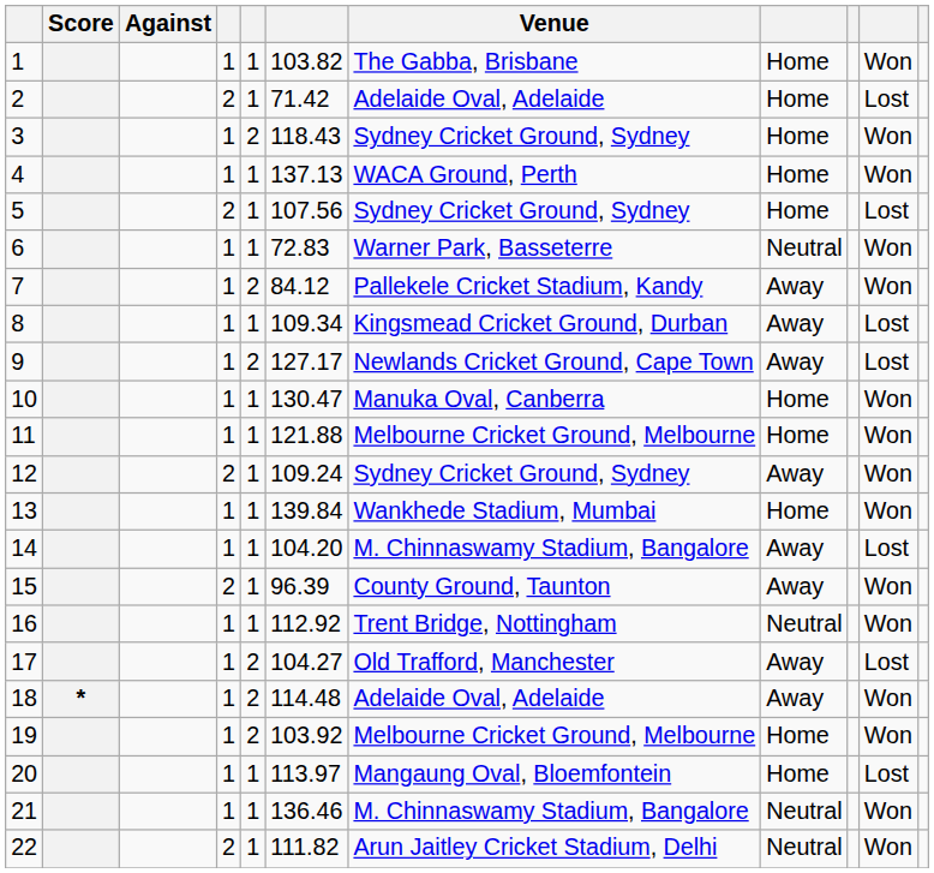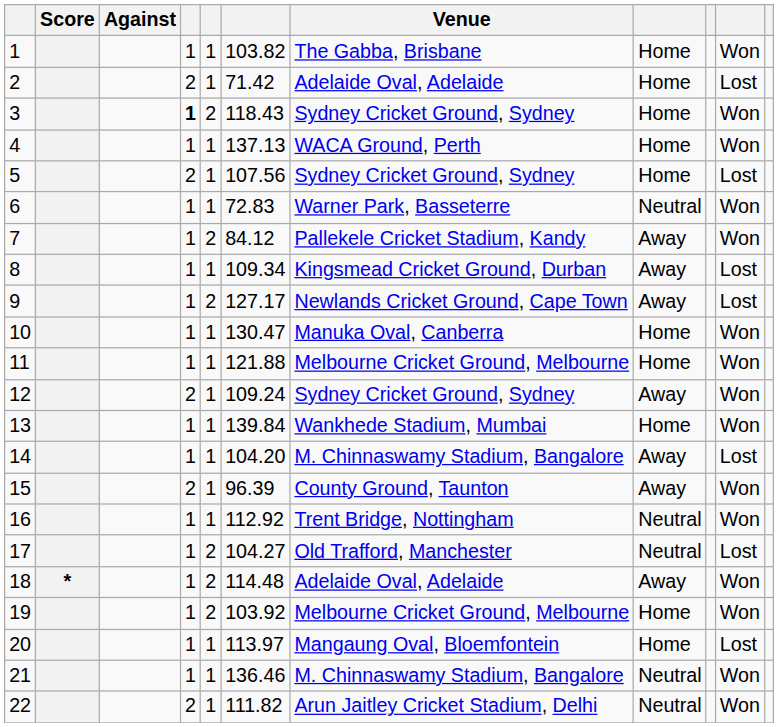 <table class="wikitable plainrowheaders sortable">
 <tr>
 <th></th>
 <th>Score</th>
 <th>Against</th>
 <th><a href='#'></a></th>
 <th><a href='#'></a></th>
 <th><a href='#'></a></th>
 <th>Venue</th>
 <th></th>
 <th></th>
 <th></th>
 <th scope=col class="unsortable"></th>
 </tr>
 <tr>
 <td>1</td>
 <th scope=row> </th>
 <td></td>
 <td>1</td>
 <td>1</td>
 <td>103.82</td>
 <td><a href='#'>The Gabba</a>, <a href='#'>Brisbane</a></td>
 <td>Home</td>
 <td></td>
 <td>Won</td>
 <td></td>
 </tr>
 <tr>
 <td>2</td>
 <th scope=row></th>
 <td></td>
 <td>2</td>
 <td>1</td>
 <td>71.42</td>
 <td><a href='#'>Adelaide Oval</a>, <a href='#'>Adelaide</a></td>
 <td>Home</td>
 <td></td>
 <td>Lost</td>
 <td></td>
 </tr>
 <tr>
 <td>3</td>
 <th scope=row></th>
 <td></td>
-<td>1</td>
+<td><strong>1</strong></td>
 <td>2</td>
 <td>118.43</td>
 <td><a href='#'>Sydney Cricket Ground</a>, <a href='#'>Sydney</a></td>
 <td>Home</td>
 <td></td>
 <td>Won</td>
 <td></td>
 </tr>
 <tr>
 <td>4</td>
 <th scope=row> </th>
 <td></td>
 <td>1</td>
 <td>1</td>
 <td>137.13</td>
 <td><a href='#'>WACA Ground</a>, <a href='#'>Perth</a></td>
 <td>Home</td>
 <td></td>
 <td>Won</td>
 <td></td>
 </tr>
 <tr>
 <td>5</td>
 <th scope=row></th>
 <td></td>
 <td>2</td>
 <td>1</td>
 <td>107.56</td>
 <td><a href='#'>Sydney Cricket Ground</a>, <a href='#'>Sydney</a></td>
 <td>Home</td>
 <td></td>
 <td>Lost</td>
 <td></td>
 </tr>
 <tr>
 <td>6</td>
 <th scope=row> </th>
 <td></td>
 <td>1</td>
 <td>1</td>
 <td>72.83</td>
 <td><a href='#'>Warner Park</a>, <a href='#'>Basseterre</a></td>
 <td>Neutral</td>
 <td></td>
 <td>Won</td>
 <td></td>
 </tr>
 <tr>
 <td>7</td>
 <th scope=row> </th>
 <td></td>
 <td>1</td>
 <td>2</td>
 <td>84.12</td>
 <td><a href='#'>Pallekele Cricket Stadium</a>, <a href='#'>Kandy</a></td>
 <td>Away</td>
 <td></td>
 <td>Won</td>
 <td></td>
 </tr>
 <tr>
 <td>8</td>
 <th scope=row></th>
 <td></td>
 <td>1</td>
 <td>1</td>
 <td>109.34</td>
 <td><a href='#'>Kingsmead Cricket Ground</a>, <a href='#'>Durban</a></td>
 <td>Away</td>
 <td></td>
 <td>Lost</td>
 <td></td>
 </tr>
 <tr>
 <td>9</td>
 <th scope=row> </th>
 <td></td>
 <td>1</td>
 <td>2</td>
 <td>127.17</td>
 <td><a href='#'>Newlands Cricket Ground</a>, <a href='#'>Cape Town</a></td>
 <td>Away</td>
 <td></td>
 <td>Lost</td>
 <td></td>
 </tr>
 <tr>
 <td>10</td>
 <th scope=row> </th>
 <td></td>
 <td>1</td>
 <td>1</td>
 <td>130.47</td>
 <td><a href='#'>Manuka Oval</a>, <a href='#'>Canberra</a></td>
 <td>Home</td>
 <td></td>
 <td>Won</td>
 <td></td>
 </tr>
 <tr>
 <td>11</td>
 <th scope=row> </th>
 <td></td>
 <td>1</td>
 <td>1</td>
 <td>121.88</td>
 <td><a href='#'>Melbourne Cricket Ground</a>, <a href='#'>Melbourne</a></td>
 <td>Home</td>
 <td></td>
 <td>Won</td>
 <td></td>
 </tr>
 <tr>
 <td>12</td>
 <th scope=row> </th>
 <td></td>
 <td>2</td>
 <td>1</td>
 <td>109.24</td>
 <td><a href='#'>Sydney Cricket Ground</a>, <a href='#'>Sydney</a></td>
 <td>Away</td>
 <td></td>
 <td>Won</td>
 <td></td>
 </tr>
 <tr>
 <td>13</td>
 <th scope=row> </th>
 <td></td>
 <td>1</td>
 <td>1</td>
 <td>139.84</td>
 <td><a href='#'>Wankhede Stadium</a>, <a href='#'>Mumbai</a></td>
 <td>Home</td>
 <td></td>
 <td>Won</td>
 <td></td>
 </tr>
 <tr>
 <td>14</td>
 <th scope=row> </th>
 <td></td>
 <td>1</td>
 <td>1</td>
 <td>104.20</td>
 <td><a href='#'>M. Chinnaswamy Stadium</a>, <a href='#'>Bangalore</a></td>
 <td>Away</td>
 <td></td>
 <td>Lost</td>
 <td></td>
 </tr>
 <tr>
 <td>15</td>
 <th scope=row> </th>
 <td></td>
 <td>2</td>
 <td>1</td>
 <td>96.39</td>
 <td><a href='#'>County Ground</a>, <a href='#'>Taunton</a></td>
 <td>Away</td>
 <td></td>
 <td>Won</td>
 <td></td>
 </tr>
 <tr>
 <td>16</td>
 <th scope=row> </th>
 <td></td>
 <td>1</td>
 <td>1</td>
 <td>112.92</td>
 <td><a href='#'>Trent Bridge</a>, <a href='#'>Nottingham</a></td>
 <td>Neutral</td>
 <td></td>
 <td>Won</td>
 <td></td>
 </tr>
 <tr>
 <td>17</td>
 <th scope=row></th>
 <td></td>
 <td>1</td>
 <td>2</td>
 <td>104.27</td>
 <td><a href='#'>Old Trafford</a>, <a href='#'>Manchester</a></td>
-<td>Away</td>
+<td>Neutral</td>
 <td></td>
 <td>Lost</td>
 <td></td>
 </tr>
 <tr>
 <td>18</td>
 <th scope=row>* </th>
 <td></td>
 <td>1</td>
 <td>2</td>
 <td>114.48</td>
 <td><a href='#'>Adelaide Oval</a>, <a href='#'>Adelaide</a></td>
 <td>Away</td>
 <td></td>
 <td>Won</td>
 <td></td>
 </tr>
 <tr>
 <td>19</td>
 <th scope=row></th>
 <td></td>
 <td>1</td>
 <td>2</td>
 <td>103.92</td>
 <td><a href='#'>Melbourne Cricket Ground</a>, <a href='#'>Melbourne</a></td>
 <td>Home</td>
 <td></td>
 <td>Won</td>
 <td></td>
 </tr>
 <tr>
 <td>20</td>
 <th scope=row></th>
 <td></td>
 <td>1</td>
 <td>1</td>
 <td>113.97</td>
 <td><a href='#'>Mangaung Oval</a>, <a href='#'>Bloemfontein</a></td>
 <td>Home</td>
 <td></td>
 <td>Lost</td>
 <td></td>
 </tr>
 <tr>
 <td>21</td>
 <th scope=row> </th>
 <td></td>
 <td>1</td>
 <td>1</td>
 <td>136.46</td>
 <td><a href='#'>M. Chinnaswamy Stadium</a>, <a href='#'>Bangalore</a></td>
 <td>Neutral</td>
 <td></td>
 <td>Won</td>
 <td></td>
 </tr>
 <tr>
 <td>22</td>
 <th scope=row></th>
 <td></td>
 <td>2</td>
 <td>1</td>
 <td>111.82</td>
 <td><a href='#'>Arun Jaitley Cricket Stadium</a>, <a href='#'>Delhi</a></td>
 <td>Neutral</td>
 <td></td>
 <td>Won</td>
 <td></td>
 </tr>
 </table>
